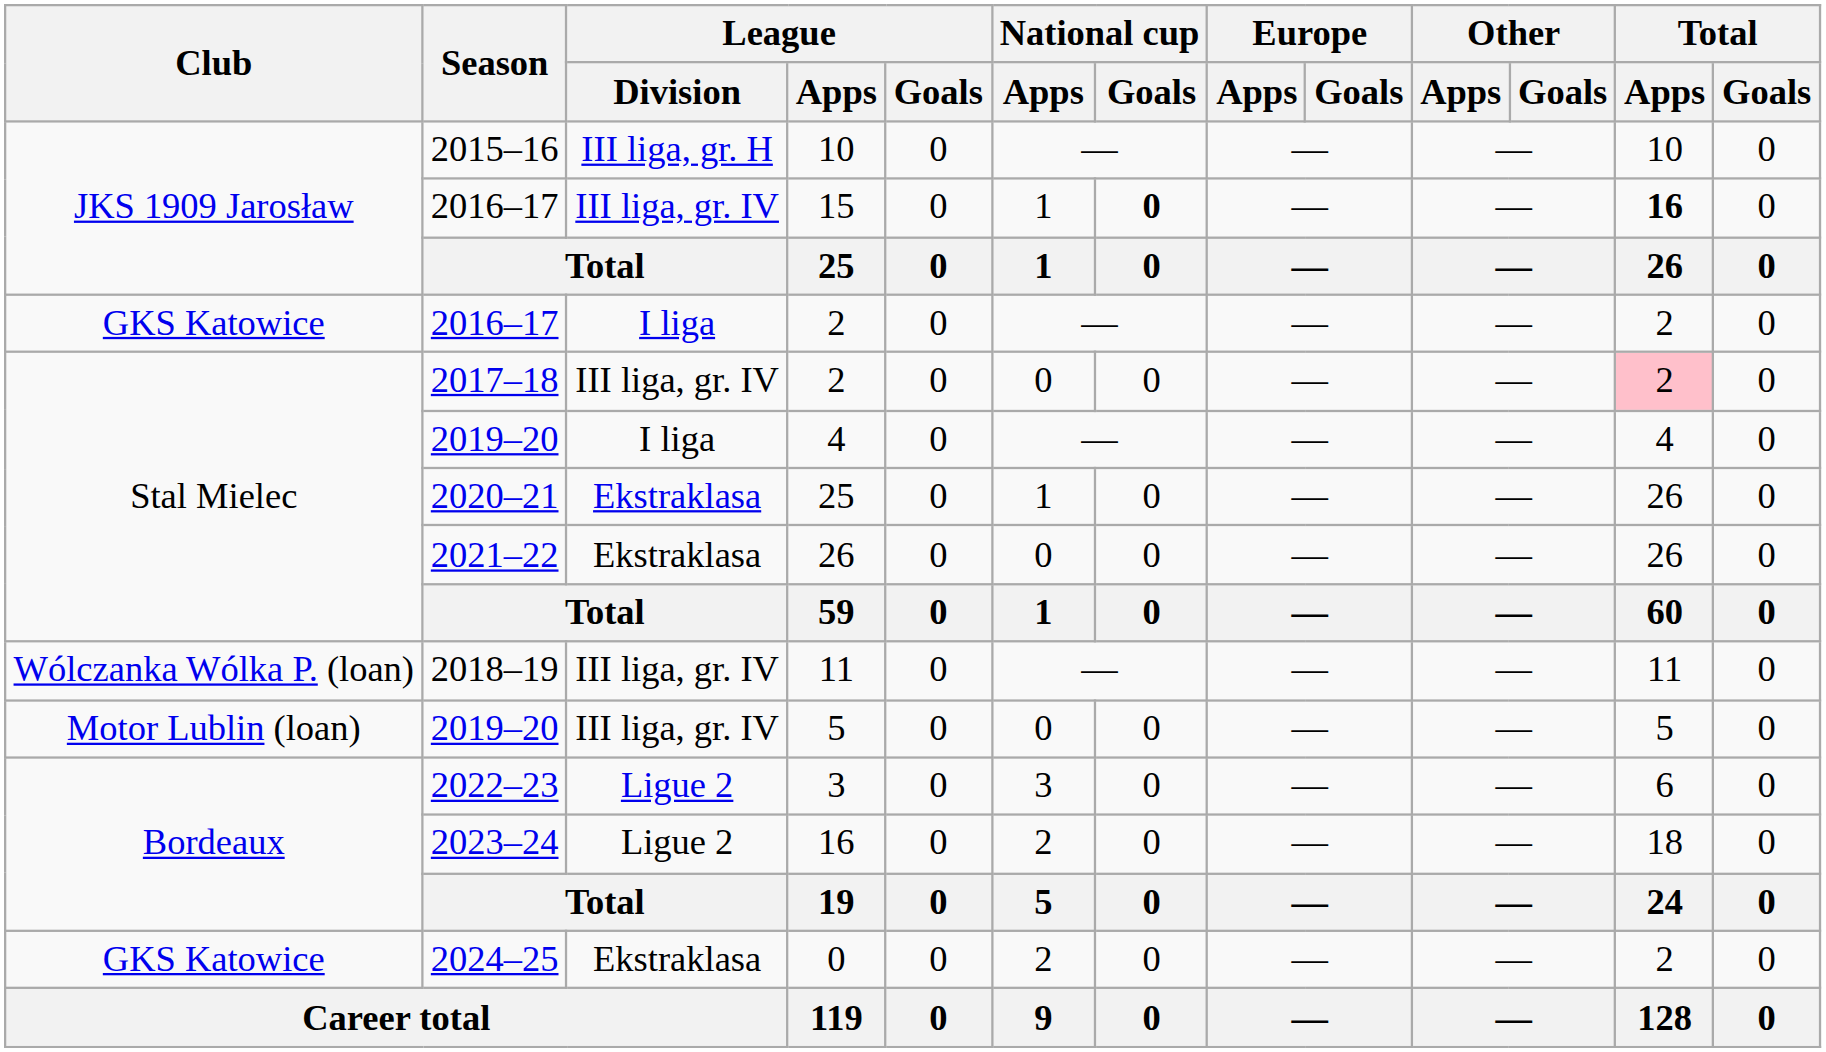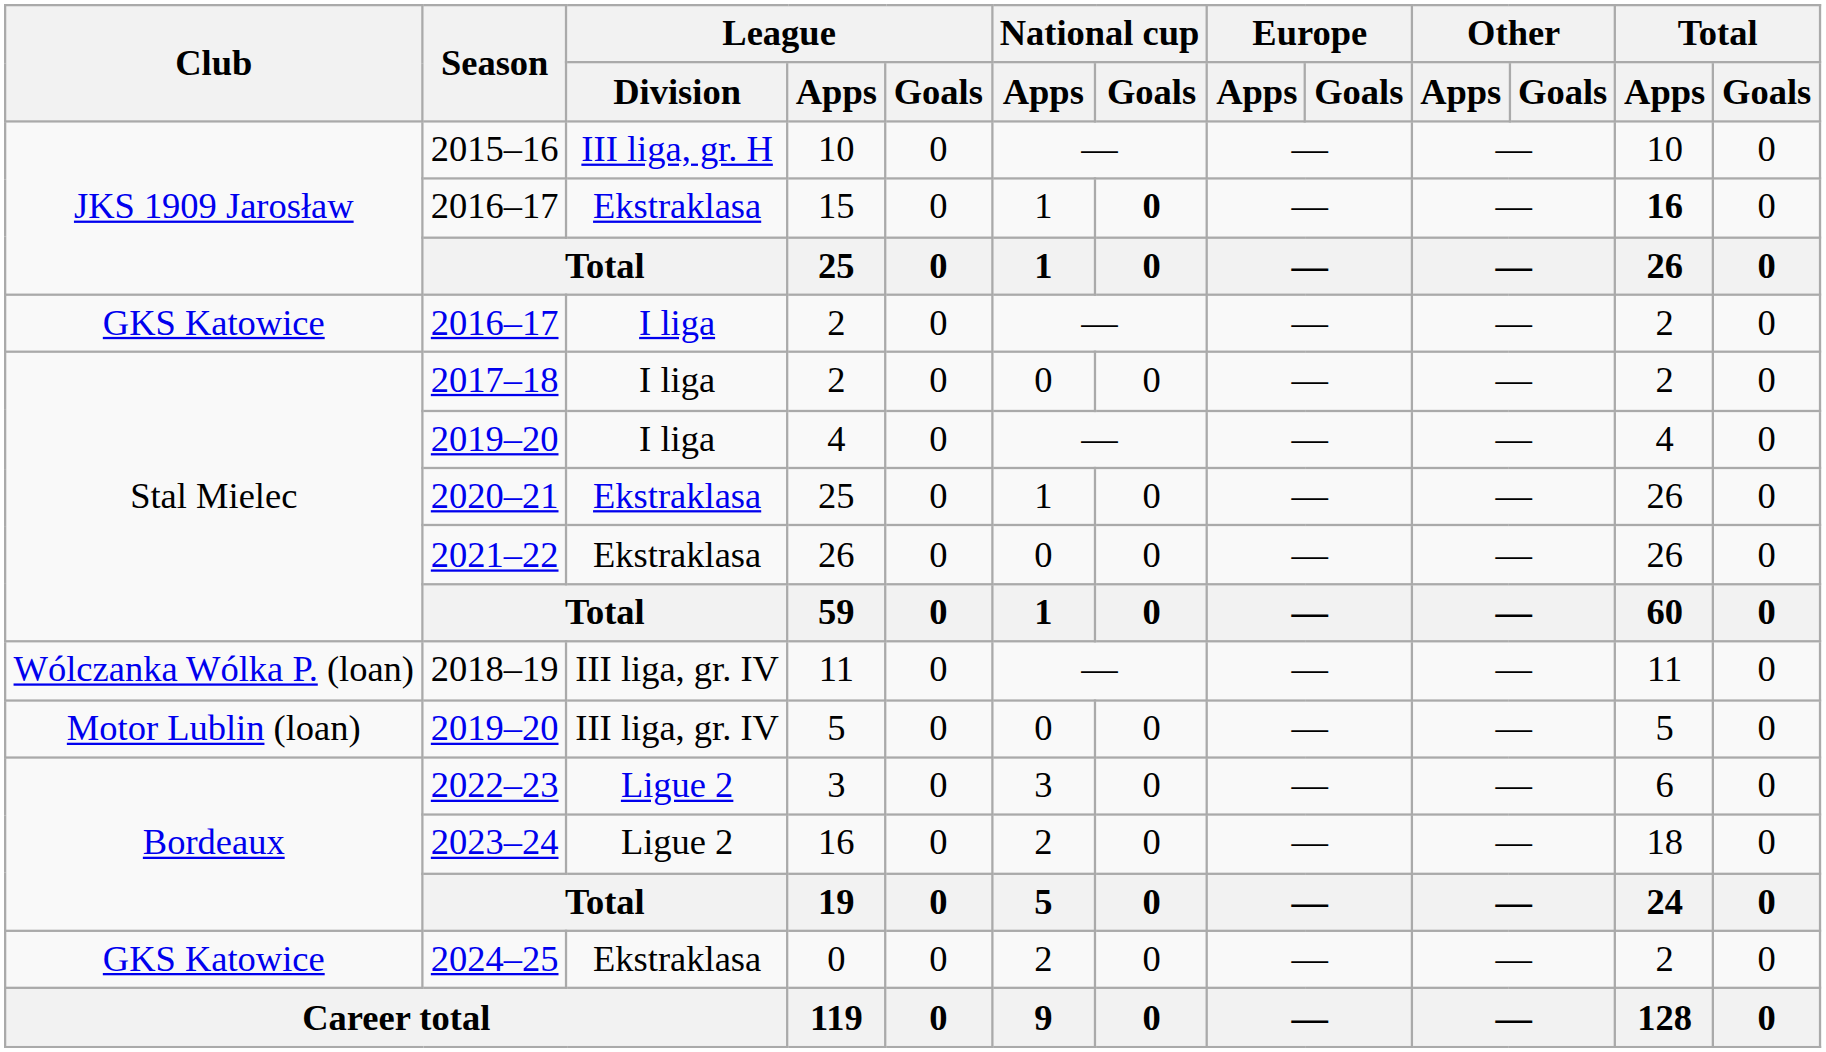 <table class="wikitable" style="text-align: center;">
 <tr>
 <th rowspan="2">Club</th>
 <th rowspan="2">Season</th>
 <th colspan="3">League</th>
 <th colspan="2">National cup</th>
 <th colspan="2">Europe</th>
 <th colspan="2">Other</th>
 <th colspan="2">Total</th>
 </tr>
 <tr>
 <th>Division</th>
 <th>Apps</th>
 <th>Goals</th>
 <th>Apps</th>
 <th>Goals</th>
 <th>Apps</th>
 <th>Goals</th>
 <th>Apps</th>
 <th>Goals</th>
 <th>Apps</th>
 <th>Goals</th>
 </tr>
 <tr>
 <td rowspan="3"><a href='#'>JKS 1909 Jarosław</a></td>
 <td>2015–16</td>
 <td><a href='#'>III liga, gr. H</a></td>
 <td>10</td>
 <td>0</td>
 <td colspan="2">—</td>
 <td colspan="2">—</td>
 <td colspan="2">—</td>
 <td>10</td>
 <td>0</td>
 </tr>
 <tr>
 <td>2016–17</td>
-<td><a href='#'>III liga, gr. IV</a></td>
+<td><a href='#'>Ekstraklasa</a></td>
 <td>15</td>
 <td>0</td>
 <td>1</td>
 <td><strong>0</strong></td>
 <td colspan="2">—</td>
 <td colspan="2">—</td>
 <td><strong>16</strong></td>
 <td>0</td>
 </tr>
 <tr>
 <th colspan="2">Total</th>
 <th>25</th>
 <th>0</th>
 <th>1</th>
 <th>0</th>
 <th colspan="2">—</th>
 <th colspan="2">—</th>
 <th>26</th>
 <th>0</th>
 </tr>
 <tr>
 <td><a href='#'>GKS Katowice</a></td>
 <td><a href='#'>2016–17</a></td>
 <td><a href='#'>I liga</a></td>
 <td>2</td>
 <td>0</td>
 <td colspan="2">—</td>
 <td colspan="2">—</td>
 <td colspan="2">—</td>
 <td>2</td>
 <td>0</td>
 </tr>
 <tr>
 <td rowspan="5">Stal Mielec</td>
 <td><a href='#'>2017–18</a></td>
-<td>III liga, gr. IV</td>
+<td>I liga</td>
 <td>2</td>
 <td>0</td>
 <td>0</td>
 <td>0</td>
 <td colspan="2">—</td>
 <td colspan="2">—</td>
-<td style="background: pink;">2</td>
+<td>2</td>
 <td>0</td>
 </tr>
 <tr>
 <td><a href='#'>2019–20</a></td>
 <td>I liga</td>
 <td>4</td>
 <td>0</td>
 <td colspan="2">—</td>
 <td colspan="2">—</td>
 <td colspan="2">—</td>
 <td>4</td>
 <td>0</td>
 </tr>
 <tr>
 <td><a href='#'>2020–21</a></td>
 <td><a href='#'>Ekstraklasa</a></td>
 <td>25</td>
 <td>0</td>
 <td>1</td>
 <td>0</td>
 <td colspan="2">—</td>
 <td colspan="2">—</td>
 <td>26</td>
 <td>0</td>
 </tr>
 <tr>
 <td><a href='#'>2021–22</a></td>
 <td>Ekstraklasa</td>
 <td>26</td>
 <td>0</td>
 <td>0</td>
 <td>0</td>
 <td colspan="2">—</td>
 <td colspan="2">—</td>
 <td>26</td>
 <td>0</td>
 </tr>
 <tr>
 <th colspan="2">Total</th>
 <th>59</th>
 <th>0</th>
 <th>1</th>
 <th>0</th>
 <th colspan="2">—</th>
 <th colspan="2">—</th>
 <th>60</th>
 <th>0</th>
 </tr>
 <tr>
 <td><a href='#'>Wólczanka Wólka P.</a> (loan)</td>
 <td>2018–19</td>
 <td>III liga, gr. IV</td>
 <td>11</td>
 <td>0</td>
 <td colspan="2">—</td>
 <td colspan="2">—</td>
 <td colspan="2">—</td>
 <td>11</td>
 <td>0</td>
 </tr>
 <tr>
 <td><a href='#'>Motor Lublin</a> (loan)</td>
 <td><a href='#'>2019–20</a></td>
 <td>III liga, gr. IV</td>
 <td>5</td>
 <td>0</td>
 <td>0</td>
 <td>0</td>
 <td colspan="2">—</td>
 <td colspan="2">—</td>
 <td>5</td>
 <td>0</td>
 </tr>
 <tr>
 <td rowspan="3"><a href='#'>Bordeaux</a></td>
 <td><a href='#'>2022–23</a></td>
 <td><a href='#'>Ligue 2</a></td>
 <td>3</td>
 <td>0</td>
 <td>3</td>
 <td>0</td>
 <td colspan="2">—</td>
 <td colspan="2">—</td>
 <td>6</td>
 <td>0</td>
 </tr>
 <tr>
 <td><a href='#'>2023–24</a></td>
 <td>Ligue 2</td>
 <td>16</td>
 <td>0</td>
 <td>2</td>
 <td>0</td>
 <td colspan="2">—</td>
 <td colspan="2">—</td>
 <td>18</td>
 <td>0</td>
 </tr>
 <tr>
 <th colspan="2">Total</th>
 <th>19</th>
 <th>0</th>
 <th>5</th>
 <th>0</th>
 <th colspan="2">—</th>
 <th colspan="2">—</th>
 <th>24</th>
 <th>0</th>
 </tr>
 <tr>
 <td><a href='#'>GKS Katowice</a></td>
 <td><a href='#'>2024–25</a></td>
 <td>Ekstraklasa</td>
 <td>0</td>
 <td>0</td>
 <td>2</td>
 <td>0</td>
 <td colspan="2">—</td>
 <td colspan="2">—</td>
 <td>2</td>
 <td>0</td>
 </tr>
 <tr>
 <th colspan="3">Career total</th>
 <th>119</th>
 <th>0</th>
 <th>9</th>
 <th>0</th>
 <th colspan="2">—</th>
 <th colspan="2">—</th>
 <th>128</th>
 <th>0</th>
 </tr>
 </table>
